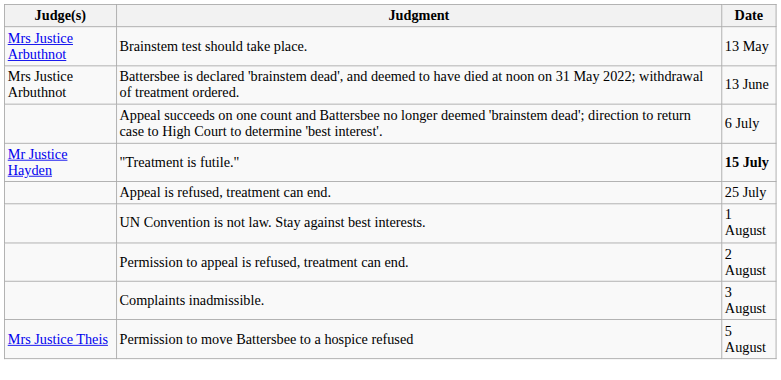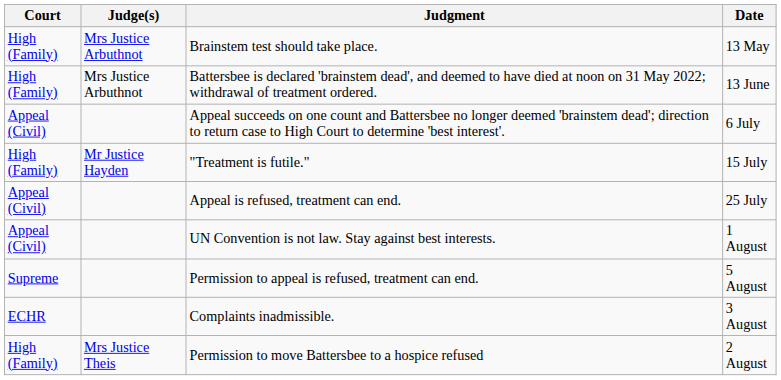 <table class="wikitable">
 <tr>
+<th>Court</th>
 <th>Judge(s)</th>
 <th>Judgment</th>
 <th>Date</th>
 </tr>
 <tr>
+<td><a href='#'>High (Family)</a></td>
 <td><a href='#'>Mrs Justice Arbuthnot</a></td>
 <td>Brainstem test should take place.</td>
 <td>13 May</td>
 </tr>
 <tr>
+<td><a href='#'>High (Family)</a></td>
 <td>Mrs Justice Arbuthnot</td>
 <td>Battersbee is declared 'brainstem dead', and deemed to have died at noon on 31 May 2022; withdrawal of treatment ordered.</td>
 <td>13 June</td>
 </tr>
 <tr>
+<td><a href='#'>Appeal (Civil)</a></td>
 <td></td>
 <td>Appeal succeeds on one count and Battersbee no longer deemed 'brainstem dead'; direction to return case to High Court to determine 'best interest'.</td>
 <td>6 July</td>
 </tr>
 <tr>
+<td><a href='#'>High (Family)</a></td>
 <td><a href='#'>Mr Justice Hayden</a></td>
 <td>"Treatment is futile."</td>
-<td><strong>15 July</strong></td>
+<td>15 July</td>
 </tr>
 <tr>
+<td><a href='#'>Appeal (Civil)</a></td>
 <td></td>
 <td>Appeal is refused, treatment can end.</td>
 <td>25 July</td>
 </tr>
 <tr>
+<td><a href='#'>Appeal (Civil)</a></td>
 <td></td>
 <td>UN Convention is not law. Stay against best interests.</td>
 <td>1 August</td>
 </tr>
 <tr>
+<td><a href='#'>Supreme</a></td>
 <td></td>
 <td>Permission to appeal is refused, treatment can end.</td>
-<td>2 August</td>
+<td>5 August</td>
 </tr>
 <tr>
+<td><a href='#'>ECHR</a></td>
 <td></td>
 <td>Complaints inadmissible.</td>
 <td>3 August</td>
 </tr>
 <tr>
+<td><a href='#'>High (Family)</a></td>
 <td><a href='#'>Mrs Justice Theis</a></td>
 <td>Permission to move Battersbee to a hospice refused</td>
-<td>5 August</td>
+<td>2 August</td>
 </tr>
 </table>
